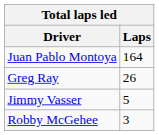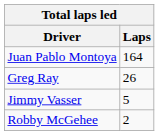 <table class="wikitable">
 <tr>
 <th colspan=2>Total laps led</th>
 </tr>
 <tr>
 <th>Driver</th>
 <th>Laps</th>
 </tr>
 <tr>
 <td><a href='#'>Juan Pablo Montoya</a></td>
 <td>164</td>
 </tr>
 <tr>
 <td><a href='#'>Greg Ray</a></td>
 <td>26</td>
 </tr>
 <tr>
 <td><a href='#'>Jimmy Vasser</a></td>
 <td>5</td>
 </tr>
 <tr>
 <td><a href='#'>Robby McGehee</a></td>
-<td>3</td>
+<td>2</td>
 </tr>
 </table>
